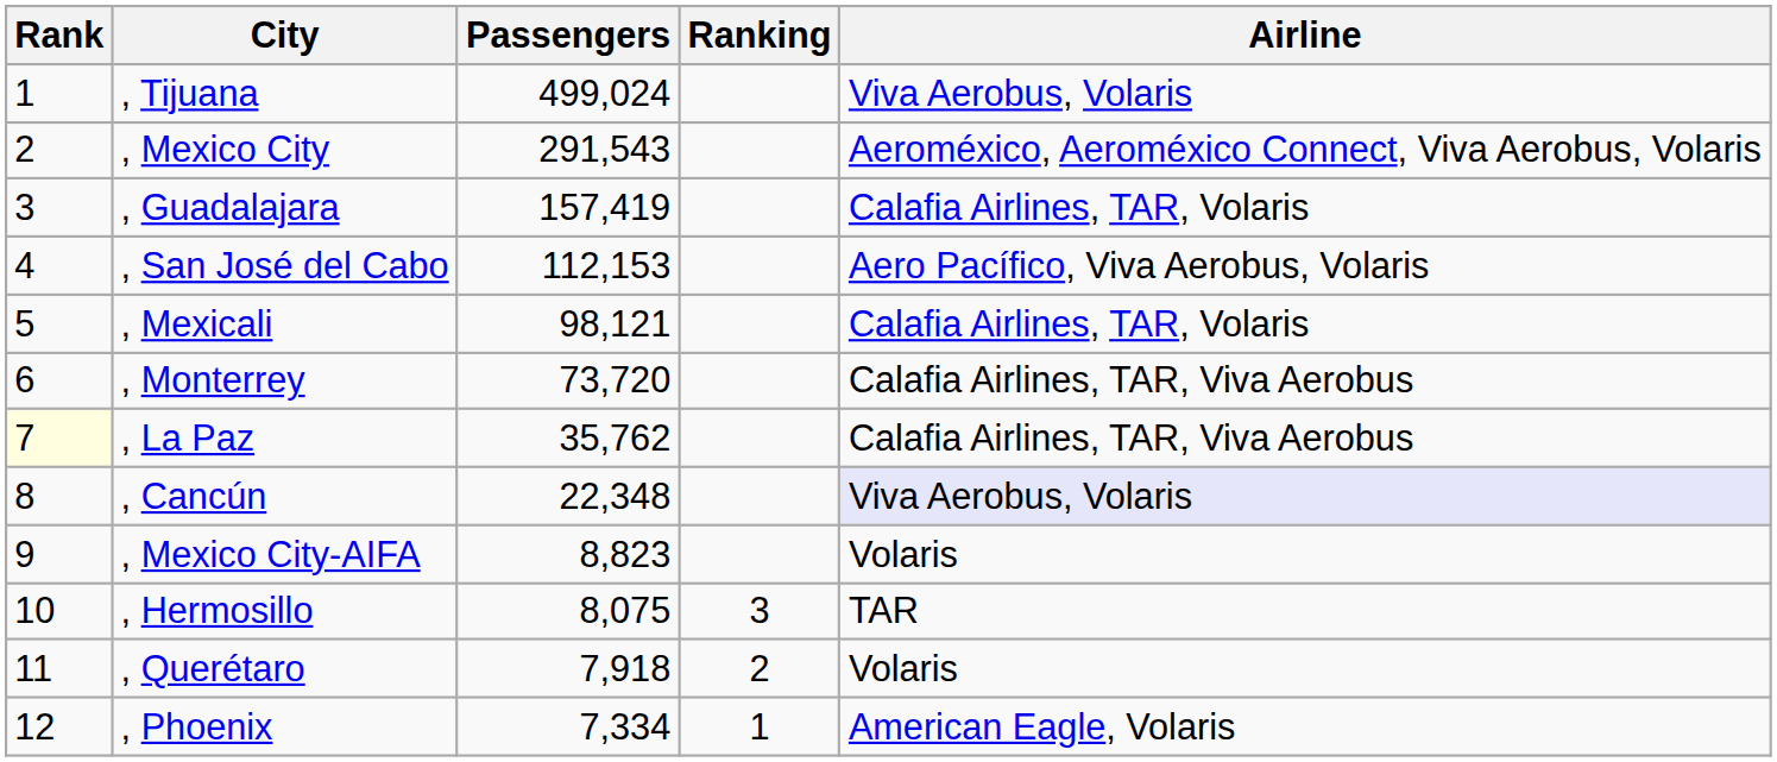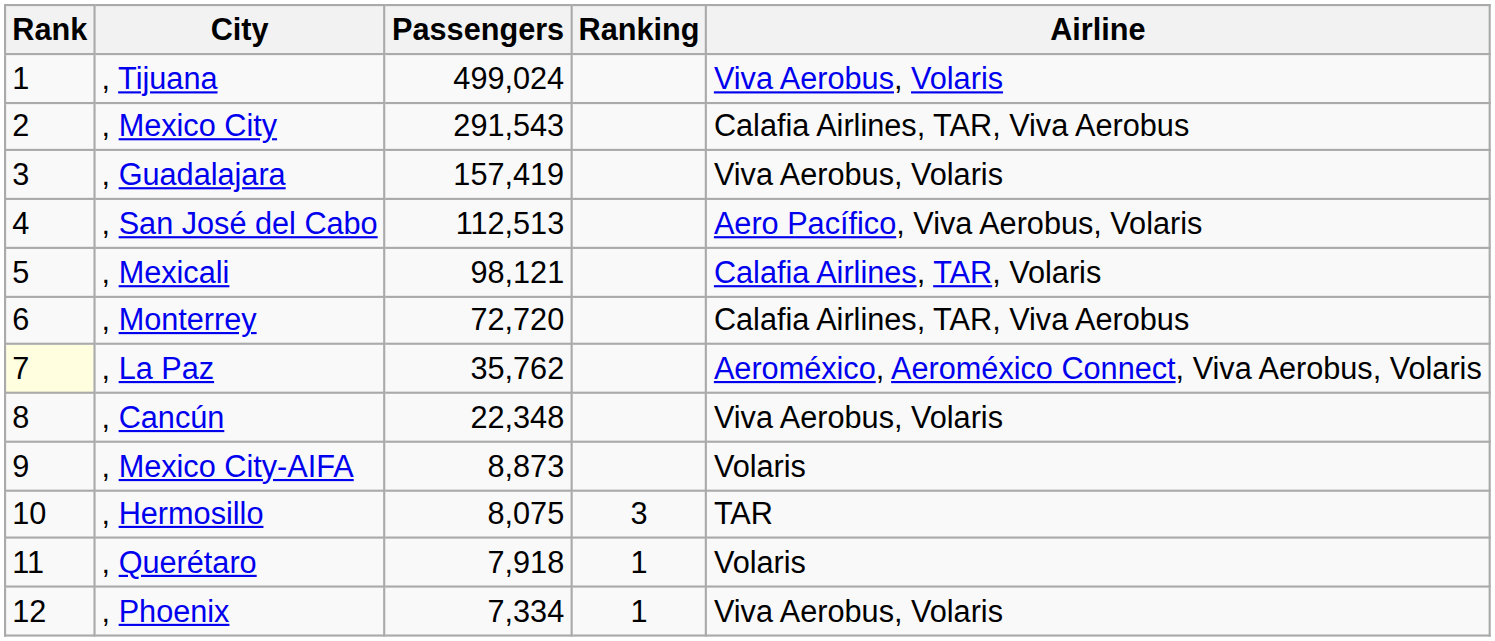 <table class="wikitable" style="font-size: 90%">
 <tr>
 <th>Rank</th>
 <th>City</th>
 <th>Passengers</th>
 <th>Ranking</th>
 <th>Airline</th>
 </tr>
 <tr>
 <td>1</td>
 <td>, <a href='#'>Tijuana</a></td>
 <td align="right">499,024</td>
 <td align="center"></td>
 <td><a href='#'>Viva Aerobus</a>, <a href='#'>Volaris</a></td>
 </tr>
 <tr>
 <td>2</td>
 <td>, <a href='#'>Mexico City</a></td>
 <td align="right">291,543</td>
 <td align="center"></td>
-<td><a href='#'>Aeroméxico</a>, <a href='#'>Aeroméxico Connect</a>, Viva Aerobus, Volaris</td>
+<td>Calafia Airlines, TAR, Viva Aerobus</td>
 </tr>
 <tr>
 <td>3</td>
 <td>, <a href='#'>Guadalajara</a></td>
 <td align="right">157,419</td>
 <td align="center"></td>
-<td><a href='#'>Calafia Airlines</a>, <a href='#'>TAR</a>, Volaris</td>
+<td>Viva Aerobus, Volaris</td>
 </tr>
 <tr>
 <td>4</td>
 <td>, <a href='#'>San José del Cabo</a></td>
-<td align="right">112,153</td>
+<td align="right">112,513</td>
 <td align="center"></td>
 <td><a href='#'>Aero Pacífico</a>, Viva Aerobus, Volaris</td>
 </tr>
 <tr>
 <td>5</td>
 <td>, <a href='#'>Mexicali</a></td>
 <td align="right">98,121</td>
 <td align="center"></td>
 <td><a href='#'>Calafia Airlines</a>, <a href='#'>TAR</a>, Volaris</td>
 </tr>
 <tr>
 <td>6</td>
 <td>, <a href='#'>Monterrey</a></td>
-<td align="right">73,720</td>
+<td align="right">72,720</td>
 <td align="center"></td>
 <td>Calafia Airlines, TAR, Viva Aerobus</td>
 </tr>
 <tr>
 <td style="background: lightyellow;">7</td>
 <td>, <a href='#'>La Paz</a></td>
 <td align="right">35,762</td>
 <td align="center"></td>
-<td>Calafia Airlines, TAR, Viva Aerobus</td>
+<td><a href='#'>Aeroméxico</a>, <a href='#'>Aeroméxico Connect</a>, Viva Aerobus, Volaris</td>
 </tr>
 <tr>
 <td>8</td>
 <td>, <a href='#'>Cancún</a></td>
 <td align="right">22,348</td>
 <td align="center"></td>
-<td style="background: lavender;">Viva Aerobus, Volaris</td>
+<td>Viva Aerobus, Volaris</td>
 </tr>
 <tr>
 <td>9</td>
 <td>, <a href='#'>Mexico City-AIFA</a></td>
-<td align="right">8,823</td>
+<td align="right">8,873</td>
 <td align="center"></td>
 <td>Volaris</td>
 </tr>
 <tr>
 <td>10</td>
 <td>, <a href='#'>Hermosillo</a></td>
 <td align="right">8,075</td>
 <td align="center"> 3</td>
 <td>TAR</td>
 </tr>
 <tr>
 <td>11</td>
 <td>, <a href='#'>Querétaro</a></td>
 <td align="right">7,918</td>
-<td align="center"> 2</td>
+<td align="center"> 1</td>
 <td>Volaris</td>
 </tr>
 <tr>
 <td>12</td>
 <td>, <a href='#'>Phoenix</a></td>
 <td align="right">7,334</td>
 <td align="center"> 1</td>
-<td><a href='#'>American Eagle</a>, Volaris</td>
+<td>Viva Aerobus, Volaris</td>
 </tr>
 </table>
